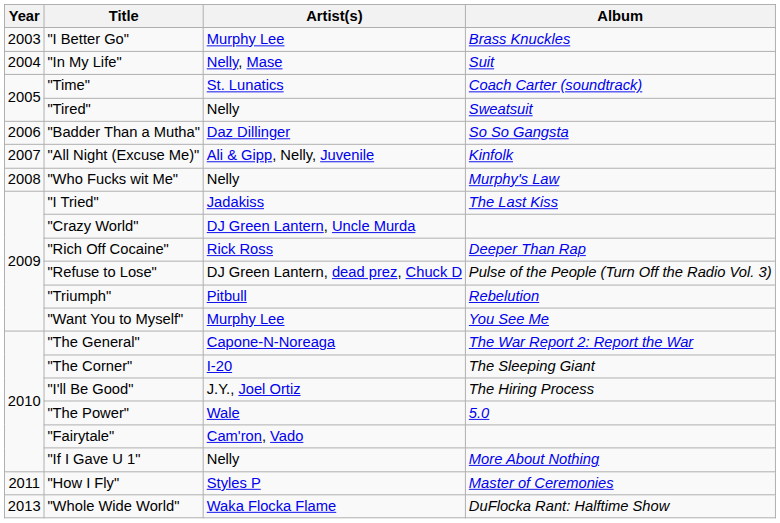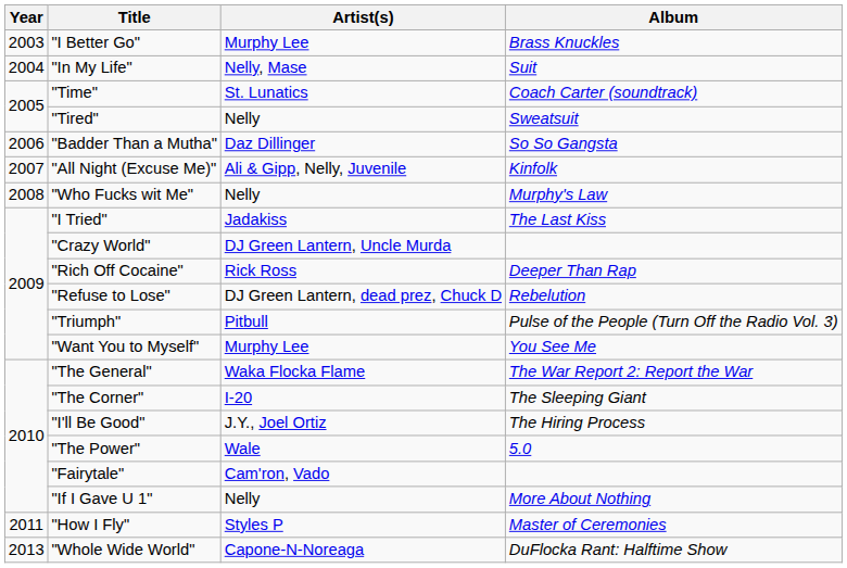 <table class="wikitable">
 <tr>
 <th align=center>Year</th>
 <th align=center>Title</th>
 <th align=center>Artist(s)</th>
 <th align=center>Album</th>
 </tr>
 <tr>
 <td>2003</td>
 <td>"I Better Go"</td>
 <td><a href='#'>Murphy Lee</a></td>
 <td><em><a href='#'>Brass Knuckles</a></em></td>
 </tr>
 <tr>
 <td>2004</td>
 <td>"In My Life"</td>
 <td><a href='#'>Nelly</a>, <a href='#'>Mase</a></td>
 <td><em><a href='#'>Suit</a></em></td>
 </tr>
 <tr>
 <td align=center rowspan=2>2005</td>
 <td>"Time"</td>
 <td><a href='#'>St. Lunatics</a></td>
 <td><em><a href='#'>Coach Carter (soundtrack)</a></em></td>
 </tr>
 <tr>
 <td>"Tired"</td>
 <td>Nelly</td>
 <td><em><a href='#'>Sweatsuit</a></em></td>
 </tr>
 <tr>
 <td>2006</td>
 <td>"Badder Than a Mutha"</td>
 <td><a href='#'>Daz Dillinger</a></td>
 <td><em><a href='#'>So So Gangsta</a></em></td>
 </tr>
 <tr>
 <td>2007</td>
 <td>"All Night (Excuse Me)"</td>
 <td><a href='#'>Ali & Gipp</a>, Nelly, <a href='#'>Juvenile</a></td>
 <td><em><a href='#'>Kinfolk</a></em></td>
 </tr>
 <tr>
 <td>2008</td>
 <td>"Who Fucks wit Me"</td>
 <td>Nelly</td>
 <td><em><a href='#'>Murphy's Law</a></em></td>
 </tr>
 <tr>
 <td align=center rowspan=6>2009</td>
 <td>"I Tried"</td>
 <td><a href='#'>Jadakiss</a></td>
 <td><em><a href='#'>The Last Kiss</a></em></td>
 </tr>
 <tr>
 <td>"Crazy World"</td>
 <td><a href='#'>DJ Green Lantern</a>, <a href='#'>Uncle Murda</a></td>
 <td></td>
 </tr>
 <tr>
 <td>"Rich Off Cocaine"</td>
 <td><a href='#'>Rick Ross</a></td>
 <td><em><a href='#'>Deeper Than Rap</a></em></td>
 </tr>
 <tr>
 <td>"Refuse to Lose"</td>
 <td>DJ Green Lantern, <a href='#'>dead prez</a>, <a href='#'>Chuck D</a></td>
-<td><em>Pulse of the People (Turn Off the Radio Vol. 3)</em></td>
+<td><em><a href='#'>Rebelution</a></em></td>
 </tr>
 <tr>
 <td>"Triumph"</td>
 <td><a href='#'>Pitbull</a></td>
-<td><em><a href='#'>Rebelution</a></em></td>
+<td><em>Pulse of the People (Turn Off the Radio Vol. 3)</em></td>
 </tr>
 <tr>
 <td>"Want You to Myself"</td>
 <td><a href='#'>Murphy Lee</a></td>
 <td><em><a href='#'>You See Me</a></em></td>
 </tr>
 <tr>
 <td align=center rowspan=6>2010</td>
 <td>"The General"</td>
-<td><a href='#'>Capone-N-Noreaga</a></td>
+<td><a href='#'>Waka Flocka Flame</a></td>
 <td><em><a href='#'>The War Report 2: Report the War</a></em></td>
 </tr>
 <tr>
 <td>"The Corner"</td>
 <td><a href='#'>I-20</a></td>
 <td><em>The Sleeping Giant</em></td>
 </tr>
 <tr>
 <td>"I'll Be Good"</td>
 <td>J.Y., <a href='#'>Joel Ortiz</a></td>
 <td><em>The Hiring Process</em></td>
 </tr>
 <tr>
 <td>"The Power"</td>
 <td><a href='#'>Wale</a></td>
 <td><em><a href='#'>5.0</a></em></td>
 </tr>
 <tr>
 <td>"Fairytale"</td>
 <td><a href='#'>Cam'ron</a>, <a href='#'>Vado</a></td>
 <td></td>
 </tr>
 <tr>
 <td>"If I Gave U 1"</td>
 <td>Nelly</td>
 <td><em><a href='#'>More About Nothing</a></em></td>
 </tr>
 <tr>
 <td align=center rowspan=1>2011</td>
 <td>"How I Fly"</td>
 <td><a href='#'>Styles P</a></td>
 <td><em><a href='#'>Master of Ceremonies</a></em></td>
 </tr>
 <tr>
 <td align=center rowspan=1>2013</td>
 <td>"Whole Wide World"</td>
-<td><a href='#'>Waka Flocka Flame</a></td>
+<td><a href='#'>Capone-N-Noreaga</a></td>
 <td><em>DuFlocka Rant: Halftime Show</em></td>
 </tr>
 </table>
